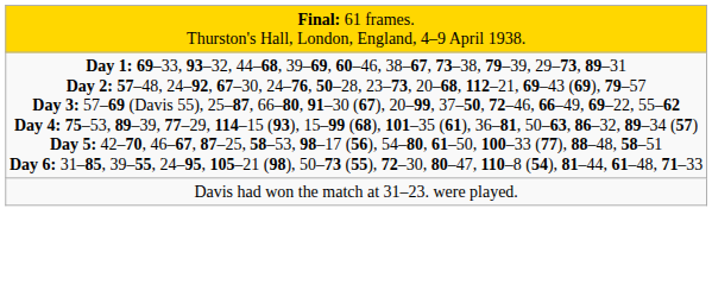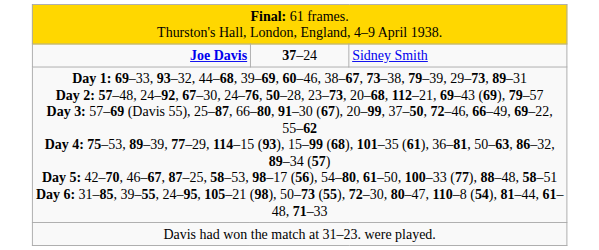 <table class="wikitable" style="font-size: 95%; margin: 1em auto 1em auto;">
 <tr>
 <td colspan="3" align="center" bgcolor="#ffd700"><strong>Final:</strong> 61 frames.<br>Thurston's Hall, London, England, 4–9 April 1938.</td>
+</tr>
+<tr>
+<td width="230" align="right"><strong><a href='#'>Joe Davis</a></strong><br></td>
+<td width="100" align="center"><strong>37</strong>–24</td>
+<td width="230"><a href='#'>Sidney Smith</a><br></td>
 </tr>
 <tr>
 <td colspan="3" align="center" style="font-size: 100%"><strong>Day 1:</strong> <strong>69</strong>–33, <strong>93</strong>–32, 44–<strong>68</strong>, 39–<strong>69</strong>, <strong>60</strong>–46, 38–<strong>67</strong>, <strong>73</strong>–38, <strong>79</strong>–39, 29–<strong>73</strong>, <strong>89</strong>–31<br><strong>Day 2:</strong> <strong>57</strong>–48, 24–<strong>92</strong>, <strong>67</strong>–30, 24–<strong>76</strong>, <strong>50</strong>–28, 23–<strong>73</strong>, 20–<strong>68</strong>, <strong>112</strong>–21, <strong>69</strong>–43 (<strong>69</strong>), <strong>79</strong>–57<br><strong>Day 3:</strong> 57–<strong>69</strong> (Davis 55), 25–<strong>87</strong>, 66–<strong>80</strong>, <strong>91</strong>–30 (<strong>67</strong>), 20–<strong>99</strong>, 37–<strong>50</strong>, <strong>72</strong>–46, <strong>66</strong>–49, <strong>69</strong>–22, 55–<strong>62</strong><br><strong>Day 4:</strong> <strong>75</strong>–53, <strong>89</strong>–39, <strong>77</strong>–29, <strong>114</strong>–15 (<strong>93</strong>), 15–<strong>99</strong> (<strong>68</strong>), <strong>101</strong>–35 (<strong>61</strong>), 36–<strong>81</strong>, 50–<strong>63</strong>, <strong>86</strong>–32, <strong>89</strong>–34 (<strong>57</strong>)<br><strong>Day 5:</strong> 42–<strong>70</strong>, 46–<strong>67</strong>, <strong>87</strong>–25, <strong>58</strong>–53, <strong>98</strong>–17 (<strong>56</strong>), 54–<strong>80</strong>, <strong>61</strong>–50, <strong>100</strong>–33 (<strong>77</strong>), <strong>88</strong>–48, <strong>58</strong>–51<br><strong>Day 6:</strong> 31–<strong>85</strong>, 39–<strong>55</strong>, 24–<strong>95</strong>, <strong>105</strong>–21 (<strong>98</strong>), 50–<strong>73</strong> (<strong>55</strong>), <strong>72</strong>–30, <strong>80</strong>–47, <strong>110</strong>–8 (<strong>54</strong>), <strong>81</strong>–44, <strong>61</strong>–48, <strong>71</strong>–33</td>
 </tr>
 <tr>
 <td colspan="3" align="center">Davis had won the match at 31–23.  were played.</td>
 </tr>
 </table>
